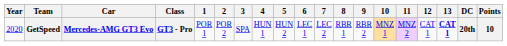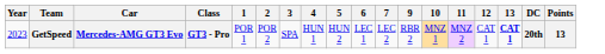 <table class="wikitable" style="text-align:center; font-size:85%">
 <tr>
 <th>Year</th>
 <th>Team</th>
 <th>Car</th>
 <th>Class</th>
 <th>1</th>
 <th>2</th>
 <th>3</th>
 <th>4</th>
 <th>5</th>
 <th>6</th>
 <th>7</th>
-<th>8</th>
 <th>9</th>
 <th>10</th>
 <th>11</th>
 <th>12</th>
 <th>13</th>
 <th>DC</th>
 <th>Points</th>
 </tr>
 <tr>
-<td><a href='#'>2020</a></td>
+<td><a href='#'>2023</a></td>
 <th>GetSpeed</th>
 <th><a href='#'>Mercedes-AMG GT3 Evo</a></th>
 <th><a href='#'>GT3</a> - Pro</th>
 <td style="background:#;"><a href='#'>POR<br>1</a><br></td>
 <td style="background:#;"><a href='#'>POR<br>2</a><br></td>
 <td style="background:#;"><a href='#'>SPA</a><br></td>
 <td style="background:#;"><a href='#'>HUN<br>1</a><br></td>
 <td style="background:#;"><a href='#'>HUN<br>2</a><br></td>
 <td style="background:#;"><a href='#'>LEC<br>1</a><br></td>
 <td style="background:#;"><a href='#'>LEC<br>2</a><br></td>
-<td style="background:#;"><a href='#'>RBR<br>1</a><br></td>
 <td style="background:#;"><a href='#'>RBR<br>2</a><br></td>
 <td style="background:#FFDF9F;"><a href='#'>MNZ<br>1</a><br></td>
 <td style="background:#EFCFFF;"><a href='#'>MNZ<br>2</a><br></td>
 <td style="background:#;"><a href='#'>CAT<br>1</a><br></td>
 <td style="background:#;"><strong><a href='#'>CAT<br>1</a><br></strong></td>
 <th>20th</th>
-<th>10</th>
+<th>13</th>
 </tr>
 </table>
